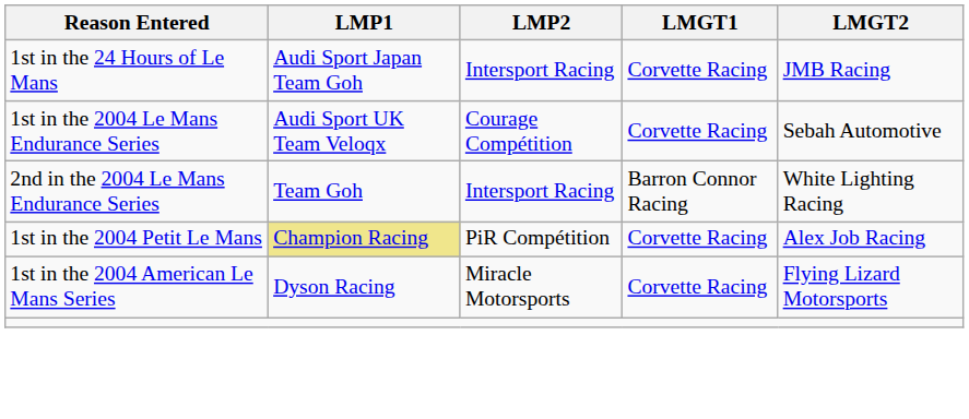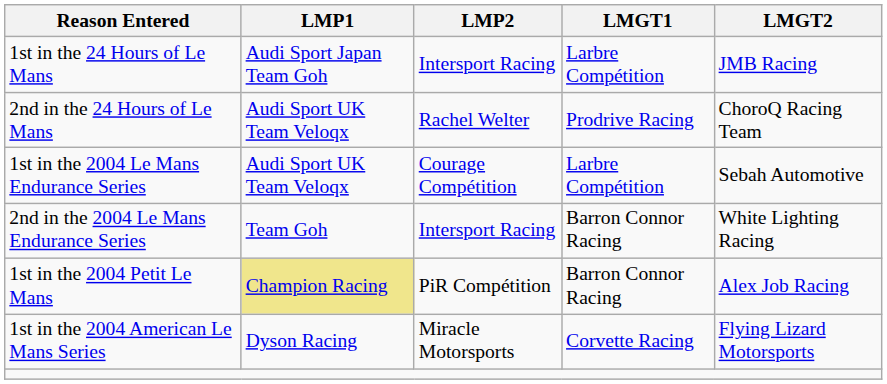 <table class="wikitable" style="font-size: 85%;">
 <tr>
 <th scope="col">Reason Entered</th>
 <th scope="col">LMP1</th>
 <th scope="col">LMP2</th>
 <th scope="col">LMGT1</th>
 <th scope="col">LMGT2</th>
 </tr>
 <tr>
 <td>1st in the <a href='#'>24 Hours of Le Mans</a></td>
 <td> <a href='#'>Audi Sport Japan Team Goh</a></td>
 <td> <a href='#'>Intersport Racing</a></td>
-<td> <a href='#'>Corvette Racing</a></td>
+<td> <a href='#'>Larbre Compétition</a></td>
 <td> <a href='#'>JMB Racing</a></td>
+</tr>
+<tr>
+<td>2nd in the <a href='#'>24 Hours of Le Mans</a></td>
+<td> <a href='#'>Audi Sport UK Team Veloqx</a></td>
+<td> <a href='#'>Rachel Welter</a></td>
+<td> <a href='#'>Prodrive Racing</a></td>
+<td> ChoroQ Racing Team</td>
 </tr>
 <tr>
 <td>1st in the <a href='#'>2004 Le Mans Endurance Series</a></td>
 <td> <a href='#'>Audi Sport UK Team Veloqx</a></td>
 <td> <a href='#'>Courage Compétition</a></td>
-<td> <a href='#'>Corvette Racing</a></td>
+<td> <a href='#'>Larbre Compétition</a></td>
 <td> Sebah Automotive</td>
 </tr>
 <tr>
 <td>2nd in the <a href='#'>2004 Le Mans Endurance Series</a></td>
 <td> <a href='#'>Team Goh</a></td>
 <td> <a href='#'>Intersport Racing</a></td>
 <td> Barron Connor Racing</td>
 <td> White Lighting Racing</td>
 </tr>
 <tr>
 <td>1st in the <a href='#'>2004 Petit Le Mans</a></td>
 <td style="background: khaki;"> <a href='#'>Champion Racing</a></td>
 <td> PiR Compétition</td>
-<td> <a href='#'>Corvette Racing</a></td>
+<td> Barron Connor Racing</td>
 <td> <a href='#'>Alex Job Racing</a></td>
 </tr>
 <tr>
 <td>1st in the <a href='#'>2004 American Le Mans Series</a></td>
 <td> <a href='#'>Dyson Racing</a></td>
 <td> Miracle Motorsports</td>
 <td> <a href='#'>Corvette Racing</a></td>
 <td> <a href='#'>Flying Lizard Motorsports</a></td>
 </tr>
 <tr>
 <td colspan="5"></td>
 </tr>
 </table>
